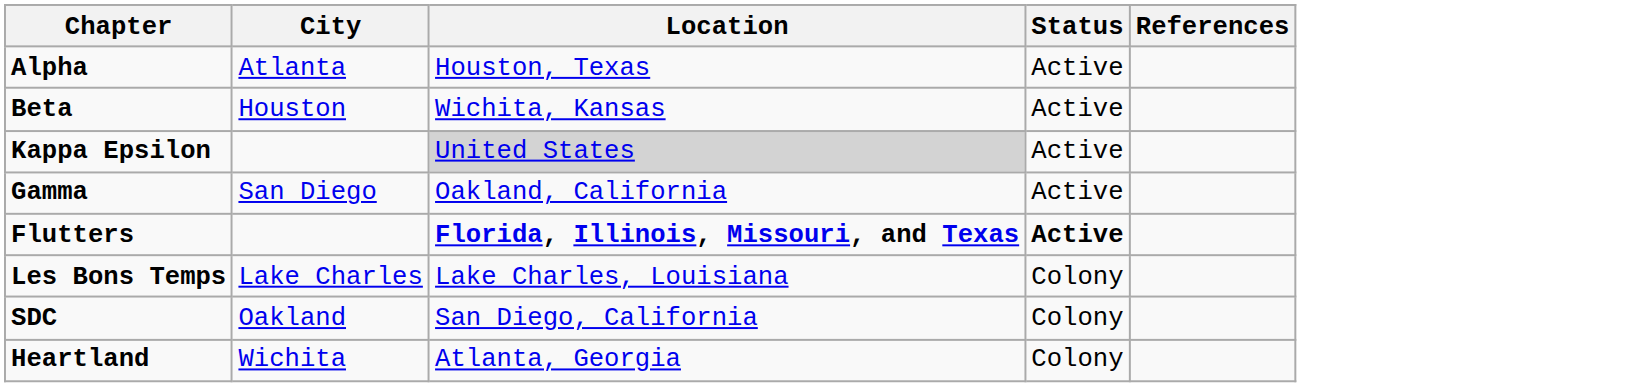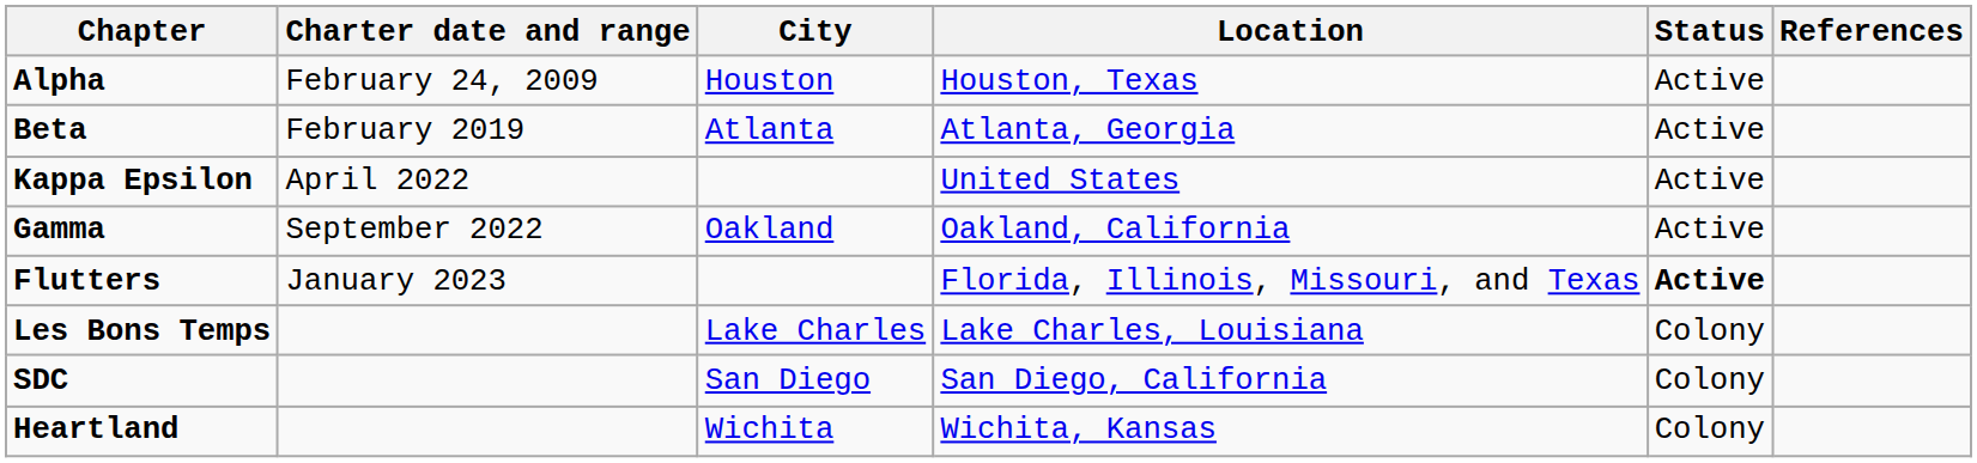 <table class="wikitable sortable">
 <tr>
 <th>Chapter</th>
+<th>Charter date and range</th>
 <th>City</th>
 <th>Location</th>
 <th>Status</th>
 <th>References</th>
 </tr>
 <tr>
 <td><strong>Alpha</strong></td>
-<td><a href='#'>Atlanta</a></td>
+<td>February 24, 2009</td>
+<td><a href='#'>Houston</a></td>
 <td><a href='#'>Houston, Texas</a></td>
 <td>Active</td>
 <td></td>
 </tr>
 <tr>
 <td><strong>Beta</strong></td>
-<td><a href='#'>Houston</a></td>
-<td><a href='#'>Wichita, Kansas</a></td>
+<td>February 2019</td>
+<td><a href='#'>Atlanta</a></td>
+<td><a href='#'>Atlanta, Georgia</a></td>
 <td>Active</td>
 <td></td>
 </tr>
 <tr>
 <td><strong>Kappa Epsilon</strong></td>
+<td>April 2022</td>
 <td></td>
-<td style="background: lightgrey;"><a href='#'>United States</a></td>
+<td><a href='#'>United States</a></td>
 <td>Active</td>
 <td></td>
 </tr>
 <tr>
 <td><strong>Gamma</strong></td>
-<td><a href='#'>San Diego</a></td>
+<td>September 2022</td>
+<td><a href='#'>Oakland</a></td>
 <td><a href='#'>Oakland, California</a></td>
 <td>Active</td>
 <td></td>
 </tr>
 <tr>
 <td><strong>Flutters</strong></td>
+<td>January 2023</td>
 <td></td>
-<td><strong><a href='#'>Florida</a>, <a href='#'>Illinois</a>, <a href='#'>Missouri</a>, and <a href='#'>Texas</a></strong></td>
+<td><a href='#'>Florida</a>, <a href='#'>Illinois</a>, <a href='#'>Missouri</a>, and <a href='#'>Texas</a></td>
 <td><strong>Active</strong></td>
 <td></td>
 </tr>
 <tr>
 <td><strong>Les Bons Temps</strong></td>
+<td></td>
 <td><a href='#'>Lake Charles</a></td>
 <td><a href='#'>Lake Charles, Louisiana</a></td>
 <td>Colony</td>
 <td></td>
 </tr>
 <tr>
 <td><strong>SDC</strong></td>
-<td><a href='#'>Oakland</a></td>
+<td></td>
+<td><a href='#'>San Diego</a></td>
 <td><a href='#'>San Diego, California</a></td>
 <td>Colony</td>
 <td></td>
 </tr>
 <tr>
 <td><strong>Heartland</strong></td>
+<td></td>
 <td><a href='#'>Wichita</a></td>
-<td><a href='#'>Atlanta, Georgia</a></td>
+<td><a href='#'>Wichita, Kansas</a></td>
 <td>Colony</td>
 <td></td>
 </tr>
 </table>
